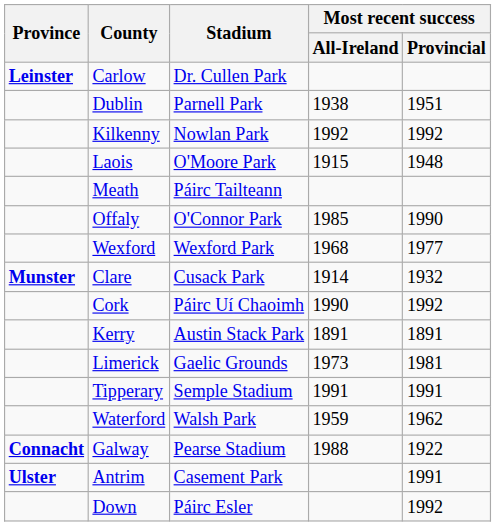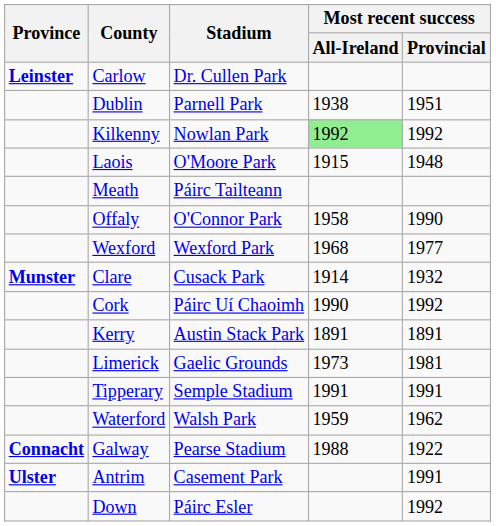 <table class="wikitable">
 <tr>
 <th rowspan="2">Province</th>
 <th rowspan="2">County</th>
 <th rowspan="2">Stadium</th>
 <th colspan="3">Most recent success</th>
 </tr>
 <tr>
 <th>All-Ireland</th>
 <th>Provincial</th>
 </tr>
 <tr>
 <td><strong><a href='#'>Leinster</a></strong></td>
 <td><a href='#'>Carlow</a></td>
 <td><a href='#'>Dr. Cullen Park</a></td>
 <td></td>
 <td></td>
 </tr>
 <tr>
 <td></td>
 <td><a href='#'>Dublin</a></td>
 <td><a href='#'>Parnell Park</a></td>
 <td>1938</td>
 <td>1951</td>
 </tr>
 <tr>
 <td></td>
 <td><a href='#'>Kilkenny</a></td>
 <td><a href='#'>Nowlan Park</a></td>
-<td>1992</td>
+<td style="background: lightgreen;">1992</td>
 <td>1992</td>
 </tr>
 <tr>
 <td></td>
 <td><a href='#'>Laois</a></td>
 <td><a href='#'>O'Moore Park</a></td>
 <td>1915</td>
 <td>1948</td>
 </tr>
 <tr>
 <td></td>
 <td><a href='#'>Meath</a></td>
 <td><a href='#'>Páirc Tailteann</a></td>
 <td></td>
 <td></td>
 </tr>
 <tr>
 <td></td>
 <td><a href='#'>Offaly</a></td>
 <td><a href='#'>O'Connor Park</a></td>
-<td>1985</td>
+<td>1958</td>
 <td>1990</td>
 </tr>
 <tr>
 <td></td>
 <td><a href='#'>Wexford</a></td>
 <td><a href='#'>Wexford Park</a></td>
 <td>1968</td>
 <td>1977</td>
 </tr>
 <tr>
 <td><strong><a href='#'>Munster</a></strong></td>
 <td><a href='#'>Clare</a></td>
 <td><a href='#'>Cusack Park</a></td>
 <td>1914</td>
 <td>1932</td>
 </tr>
 <tr>
 <td></td>
 <td><a href='#'>Cork</a></td>
 <td><a href='#'>Páirc Uí Chaoimh</a></td>
 <td>1990</td>
 <td>1992</td>
 </tr>
 <tr>
 <td></td>
 <td><a href='#'>Kerry</a></td>
 <td><a href='#'>Austin Stack Park</a></td>
 <td>1891</td>
 <td>1891</td>
 </tr>
 <tr>
 <td></td>
 <td><a href='#'>Limerick</a></td>
 <td><a href='#'>Gaelic Grounds</a></td>
 <td>1973</td>
 <td>1981</td>
 </tr>
 <tr>
 <td></td>
 <td><a href='#'>Tipperary</a></td>
 <td><a href='#'>Semple Stadium</a></td>
 <td>1991</td>
 <td>1991</td>
 </tr>
 <tr>
 <td></td>
 <td><a href='#'>Waterford</a></td>
 <td><a href='#'>Walsh Park</a></td>
 <td>1959</td>
 <td>1962</td>
 </tr>
 <tr>
 <td><strong><a href='#'>Connacht</a></strong></td>
 <td><a href='#'>Galway</a></td>
 <td><a href='#'>Pearse Stadium</a></td>
 <td>1988</td>
 <td>1922</td>
 </tr>
 <tr>
 <td><strong><a href='#'>Ulster</a></strong></td>
 <td><a href='#'>Antrim</a></td>
 <td><a href='#'>Casement Park</a></td>
 <td></td>
 <td>1991</td>
 </tr>
 <tr>
 <td></td>
 <td><a href='#'>Down</a></td>
 <td><a href='#'>Páirc Esler</a></td>
 <td></td>
 <td>1992</td>
 </tr>
 </table>
